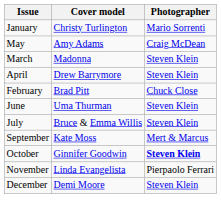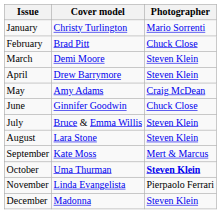 <table class="sortable wikitable">
 <tr>
 <th>Issue</th>
 <th>Cover model</th>
 <th>Photographer</th>
 </tr>
 <tr>
 <td>January</td>
 <td><a href='#'>Christy Turlington</a></td>
 <td><a href='#'>Mario Sorrenti</a></td>
 </tr>
 <tr>
-<td>May</td>
-<td><a href='#'>Amy Adams</a></td>
-<td><a href='#'>Craig McDean</a></td>
+<td>February</td>
+<td><a href='#'>Brad Pitt</a></td>
+<td><a href='#'>Chuck Close</a></td>
 </tr>
 <tr>
 <td>March</td>
-<td><a href='#'>Madonna</a></td>
+<td><a href='#'>Demi Moore</a></td>
 <td><a href='#'>Steven Klein</a></td>
 </tr>
 <tr>
 <td>April</td>
 <td><a href='#'>Drew Barrymore</a></td>
 <td><a href='#'>Steven Klein</a></td>
 </tr>
 <tr>
-<td>February</td>
-<td><a href='#'>Brad Pitt</a></td>
-<td><a href='#'>Chuck Close</a></td>
+<td>May</td>
+<td><a href='#'>Amy Adams</a></td>
+<td><a href='#'>Craig McDean</a></td>
 </tr>
 <tr>
 <td>June</td>
-<td><a href='#'>Uma Thurman</a></td>
-<td><a href='#'>Steven Klein</a></td>
+<td><a href='#'>Ginnifer Goodwin</a></td>
+<td><a href='#'>Chuck Close</a></td>
 </tr>
 <tr>
 <td>July</td>
 <td><a href='#'>Bruce</a> & <a href='#'>Emma Willis</a></td>
+<td><a href='#'>Steven Klein</a></td>
+</tr>
+<tr>
+<td>August</td>
+<td><a href='#'>Lara Stone</a></td>
 <td><a href='#'>Steven Klein</a></td>
 </tr>
 <tr>
 <td>September</td>
 <td><a href='#'>Kate Moss</a></td>
 <td><a href='#'>Mert & Marcus</a></td>
 </tr>
 <tr>
 <td>October</td>
-<td><a href='#'>Ginnifer Goodwin</a></td>
+<td><a href='#'>Uma Thurman</a></td>
 <td><strong><a href='#'>Steven Klein</a></strong></td>
 </tr>
 <tr>
 <td>November</td>
 <td><a href='#'>Linda Evangelista</a></td>
 <td>Pierpaolo Ferrari</td>
 </tr>
 <tr>
 <td>December</td>
-<td><a href='#'>Demi Moore</a></td>
+<td><a href='#'>Madonna</a></td>
 <td><a href='#'>Steven Klein</a></td>
 </tr>
 </table>
